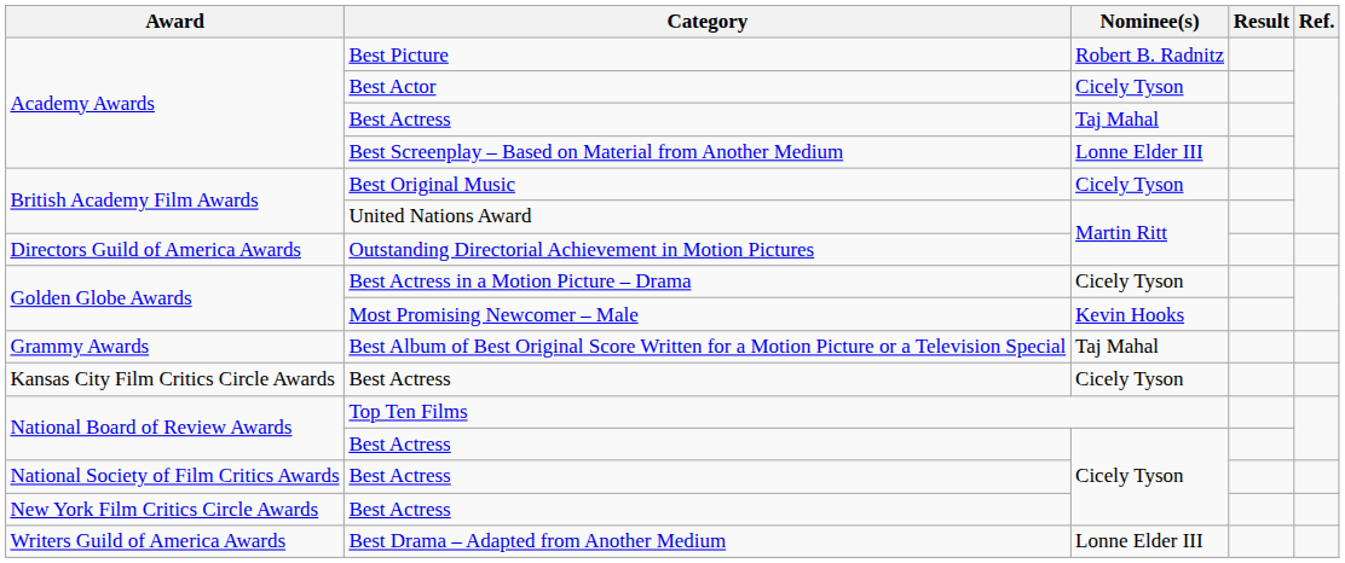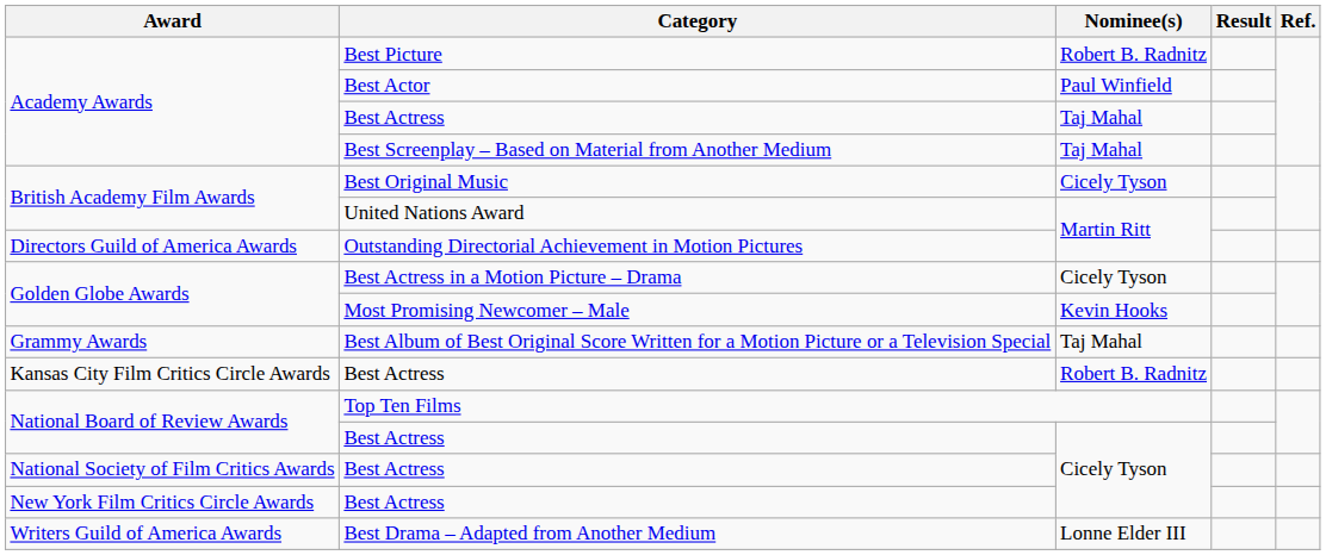 <table class="wikitable plainrowheaders">
 <tr>
 <th>Award</th>
 <th>Category</th>
 <th>Nominee(s)</th>
 <th>Result</th>
 <th>Ref.</th>
 </tr>
 <tr>
 <td rowspan="4"><a href='#'>Academy Awards</a></td>
 <td><a href='#'>Best Picture</a></td>
 <td><a href='#'>Robert B. Radnitz</a></td>
 <td></td>
 <td rowspan="4" align="center"></td>
 </tr>
 <tr>
 <td><a href='#'>Best Actor</a></td>
-<td><a href='#'>Cicely Tyson</a></td>
+<td><a href='#'>Paul Winfield</a></td>
 <td></td>
 </tr>
 <tr>
 <td><a href='#'>Best Actress</a></td>
 <td><a href='#'>Taj Mahal</a></td>
 <td></td>
 </tr>
 <tr>
 <td><a href='#'>Best Screenplay – Based on Material from Another Medium</a></td>
-<td><a href='#'>Lonne Elder III</a></td>
+<td><a href='#'>Taj Mahal</a></td>
 <td></td>
 </tr>
 <tr>
 <td rowspan="2"><a href='#'>British Academy Film Awards</a></td>
 <td><a href='#'>Best Original Music</a></td>
 <td><a href='#'>Cicely Tyson</a></td>
 <td></td>
 <td rowspan="2" align="center"></td>
 </tr>
 <tr>
 <td>United Nations Award</td>
 <td rowspan="2"><a href='#'>Martin Ritt</a></td>
 <td></td>
 </tr>
 <tr>
 <td><a href='#'>Directors Guild of America Awards</a></td>
 <td><a href='#'>Outstanding Directorial Achievement in Motion Pictures</a></td>
 <td></td>
 <td align="center"></td>
 </tr>
 <tr>
 <td rowspan="2"><a href='#'>Golden Globe Awards</a></td>
 <td><a href='#'>Best Actress in a Motion Picture – Drama</a></td>
 <td>Cicely Tyson</td>
 <td></td>
 <td rowspan="2" align="center"></td>
 </tr>
 <tr>
 <td><a href='#'>Most Promising Newcomer – Male</a></td>
 <td><a href='#'>Kevin Hooks</a></td>
 <td></td>
 </tr>
 <tr>
 <td><a href='#'>Grammy Awards</a></td>
 <td><a href='#'>Best Album of Best Original Score Written for a Motion Picture or a Television Special</a></td>
 <td>Taj Mahal</td>
 <td></td>
 <td align="center"></td>
 </tr>
 <tr>
 <td>Kansas City Film Critics Circle Awards</td>
 <td>Best Actress</td>
-<td>Cicely Tyson</td>
+<td><a href='#'>Robert B. Radnitz</a></td>
 <td></td>
 <td align="center"></td>
 </tr>
 <tr>
 <td rowspan="2"><a href='#'>National Board of Review Awards</a></td>
 <td colspan="2"><a href='#'>Top Ten Films</a></td>
 <td></td>
 <td rowspan="2" align="center"></td>
 </tr>
 <tr>
 <td><a href='#'>Best Actress</a></td>
 <td rowspan="3">Cicely Tyson</td>
 <td></td>
 </tr>
 <tr>
 <td><a href='#'>National Society of Film Critics Awards</a></td>
 <td><a href='#'>Best Actress</a></td>
 <td></td>
 <td align="center"></td>
 </tr>
 <tr>
 <td><a href='#'>New York Film Critics Circle Awards</a></td>
 <td><a href='#'>Best Actress</a></td>
 <td></td>
 <td align="center"></td>
 </tr>
 <tr>
 <td><a href='#'>Writers Guild of America Awards</a></td>
 <td><a href='#'>Best Drama – Adapted from Another Medium</a></td>
 <td>Lonne Elder III</td>
 <td></td>
 <td align="center"></td>
 </tr>
 </table>
